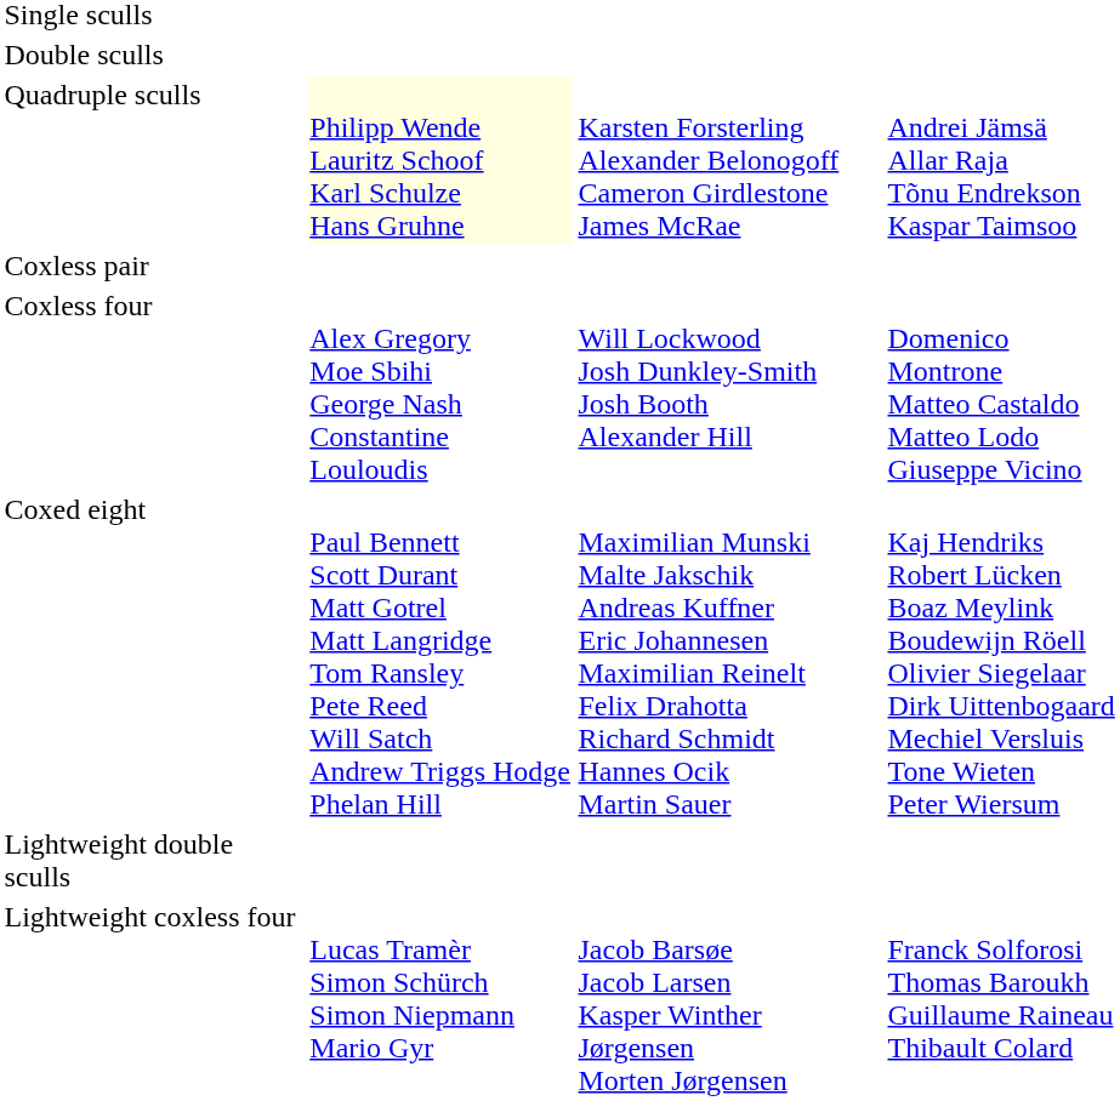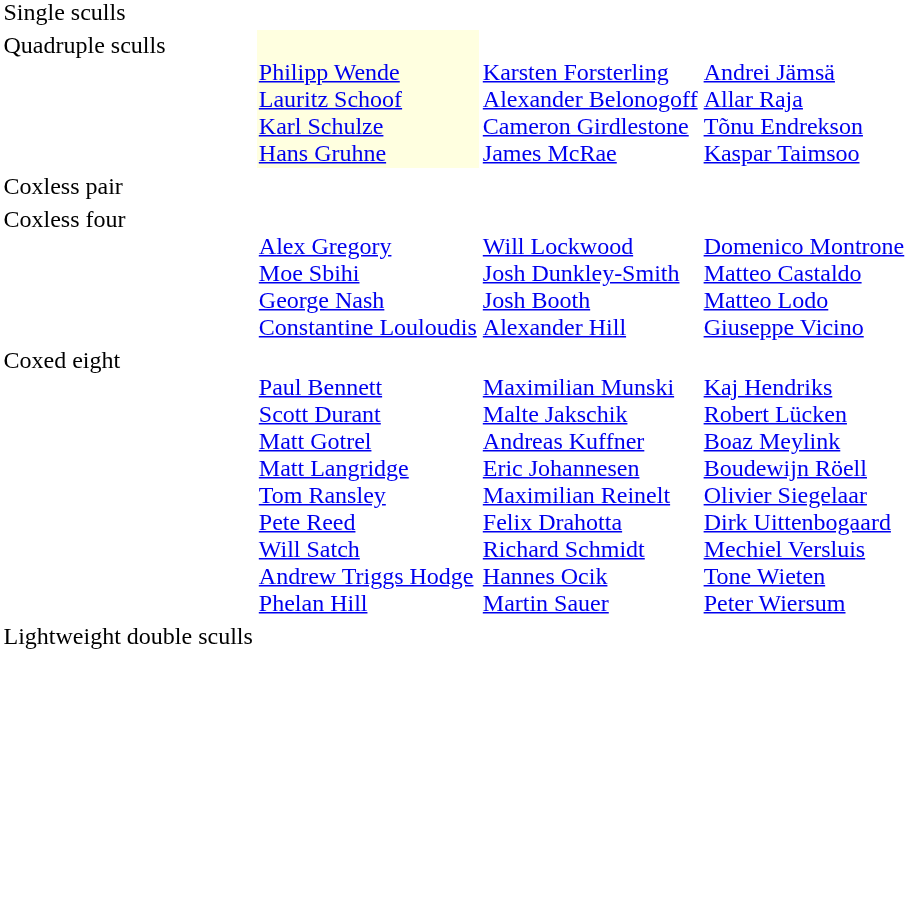 <table>
 <tr>
 <td>Single sculls <br></td>
-<td></td>
-<td></td>
-<td></td>
-</tr>
-<tr valign="top">
-<td>Double sculls <br></td>
 <td></td>
 <td></td>
 <td></td>
 </tr>
 <tr valign="top">
 <td>Quadruple sculls <br></td>
 <td style="background: lightyellow;"><br><a href='#'>Philipp Wende</a><br><a href='#'>Lauritz Schoof</a><br><a href='#'>Karl Schulze</a><br><a href='#'>Hans Gruhne</a></td>
 <td><br><a href='#'>Karsten Forsterling</a><br><a href='#'>Alexander Belonogoff</a><br><a href='#'>Cameron Girdlestone</a><br><a href='#'>James McRae</a></td>
 <td><br><a href='#'>Andrei Jämsä</a><br><a href='#'>Allar Raja</a><br><a href='#'>Tõnu Endrekson</a><br><a href='#'>Kaspar Taimsoo</a></td>
 </tr>
 <tr valign="top">
 <td>Coxless pair <br></td>
 <td></td>
 <td></td>
 <td></td>
 </tr>
 <tr valign="top">
 <td>Coxless four <br></td>
 <td><br><a href='#'>Alex Gregory</a><br><a href='#'>Moe Sbihi</a><br><a href='#'>George Nash</a><br><a href='#'>Constantine Louloudis</a></td>
 <td><br><a href='#'>Will Lockwood</a><br><a href='#'>Josh Dunkley-Smith</a><br><a href='#'>Josh Booth</a><br><a href='#'>Alexander Hill</a></td>
 <td><br><a href='#'>Domenico Montrone</a><br><a href='#'>Matteo Castaldo</a><br><a href='#'>Matteo Lodo</a><br><a href='#'>Giuseppe Vicino</a></td>
 </tr>
 <tr valign="top">
 <td>Coxed eight <br></td>
 <td><br><a href='#'>Paul Bennett</a><br><a href='#'>Scott Durant</a><br><a href='#'>Matt Gotrel</a><br><a href='#'>Matt Langridge</a><br><a href='#'>Tom Ransley</a><br><a href='#'>Pete Reed</a><br><a href='#'>Will Satch</a><br><a href='#'>Andrew Triggs Hodge</a><br><a href='#'>Phelan Hill</a></td>
 <td><br><a href='#'>Maximilian Munski</a><br><a href='#'>Malte Jakschik</a><br><a href='#'>Andreas Kuffner</a><br><a href='#'>Eric Johannesen</a><br><a href='#'>Maximilian Reinelt</a><br><a href='#'>Felix Drahotta</a><br><a href='#'>Richard Schmidt</a><br><a href='#'>Hannes Ocik</a><br><a href='#'>Martin Sauer</a></td>
 <td><br><a href='#'>Kaj Hendriks</a><br><a href='#'>Robert Lücken</a><br><a href='#'>Boaz Meylink</a><br><a href='#'>Boudewijn Röell</a><br><a href='#'>Olivier Siegelaar</a><br><a href='#'>Dirk Uittenbogaard</a><br><a href='#'>Mechiel Versluis</a><br><a href='#'>Tone Wieten</a><br><a href='#'>Peter Wiersum</a></td>
 </tr>
 <tr valign="top">
 <td>Lightweight double sculls <br></td>
 <td></td>
 <td></td>
 <td></td>
 </tr>
-<tr valign="top">
-<td>Lightweight coxless four <br></td>
-<td><br><a href='#'>Lucas Tramèr</a><br><a href='#'>Simon Schürch</a><br><a href='#'>Simon Niepmann</a><br><a href='#'>Mario Gyr</a></td>
-<td><br><a href='#'>Jacob Barsøe</a><br><a href='#'>Jacob Larsen</a><br><a href='#'>Kasper Winther Jørgensen</a><br><a href='#'>Morten Jørgensen</a></td>
-<td><br><a href='#'>Franck Solforosi</a><br><a href='#'>Thomas Baroukh</a><br><a href='#'>Guillaume Raineau</a><br><a href='#'>Thibault Colard</a></td>
-</tr>
 </table>
